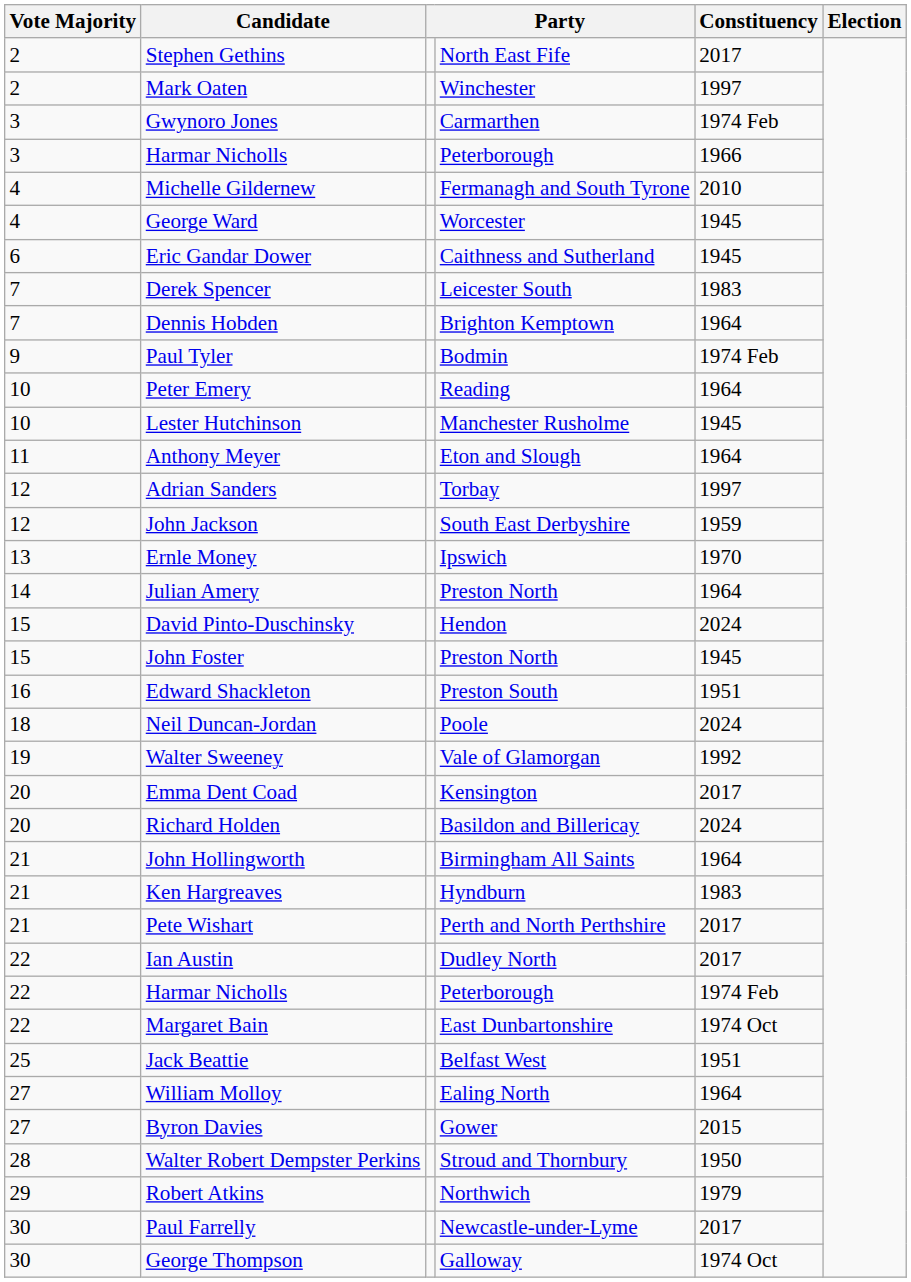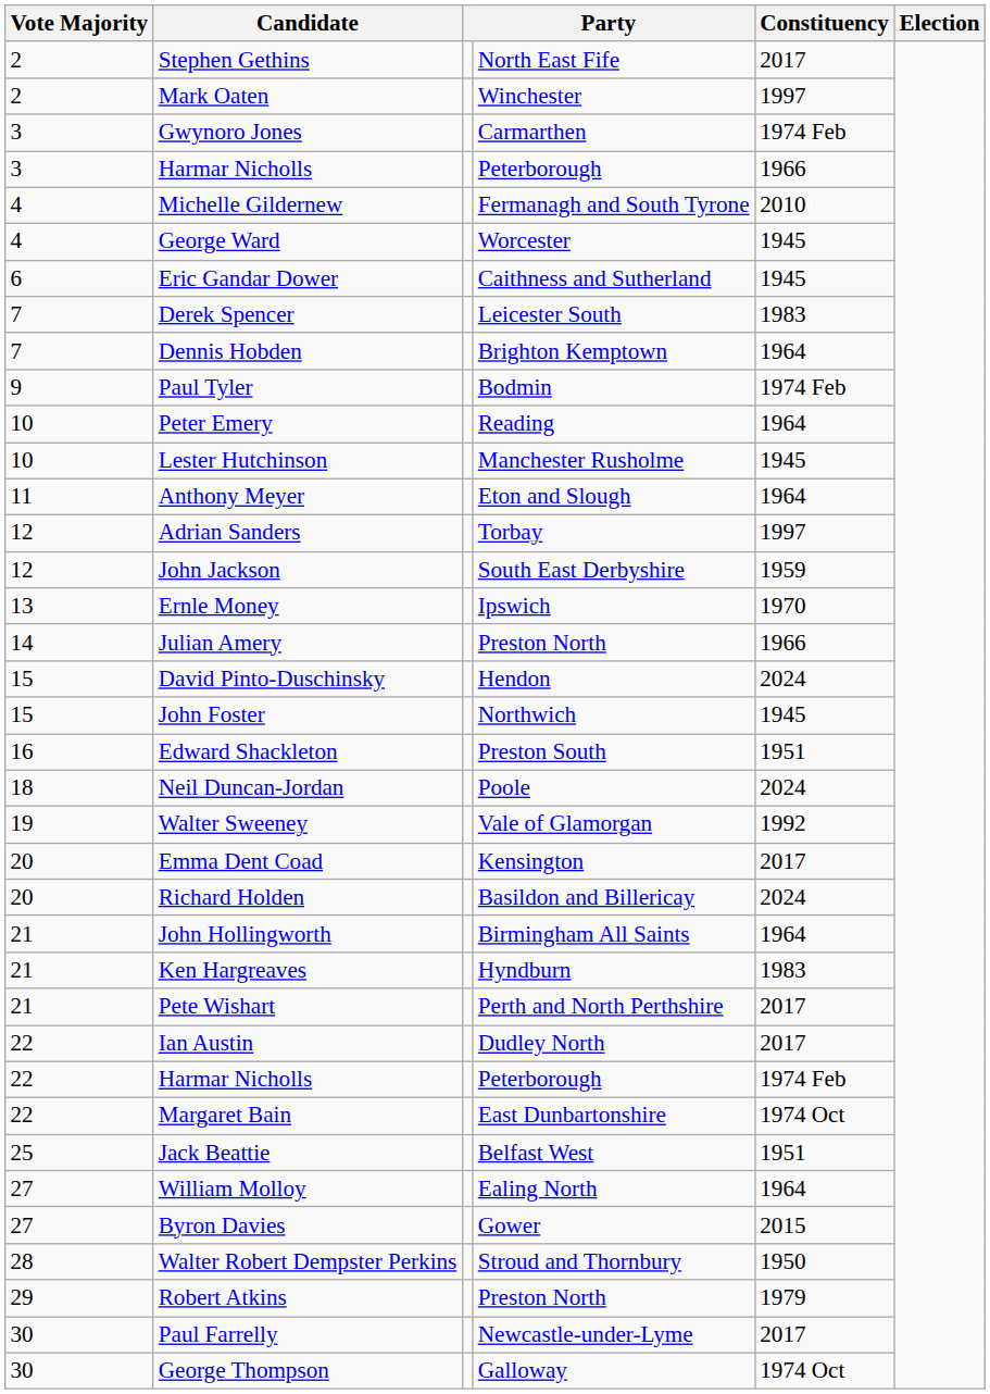 <table class="wikitable sortable">
 <tr>
 <th>Vote Majority</th>
 <th>Candidate</th>
 <th colspan="2">Party</th>
 <th>Constituency</th>
 <th>Election</th>
 </tr>
 <tr>
 <td>2</td>
 <td rowspan="1" scope="row" style="text-align: left;"><a href='#'>Stephen Gethins</a></td>
 <td></td>
 <td rowspan="1"><a href='#'>North East Fife</a></td>
 <td>2017</td>
 </tr>
 <tr>
 <td>2</td>
 <td><a href='#'>Mark Oaten</a></td>
 <td></td>
 <td rowspan="1" scope="row" style="text-align: left;"><a href='#'>Winchester</a></td>
 <td rowspan="1" scope="row" style="text-align: left;">1997</td>
 </tr>
 <tr>
 <td>3</td>
 <td><a href='#'>Gwynoro Jones</a></td>
 <td></td>
 <td rowspan="1" scope="row" style="text-align: left;"><a href='#'>Carmarthen</a></td>
 <td rowspan="1" scope="row" style="text-align: left;">1974 Feb</td>
 </tr>
 <tr>
 <td>3</td>
 <td><a href='#'>Harmar Nicholls</a></td>
 <td></td>
 <td rowspan="1"><a href='#'>Peterborough</a></td>
 <td>1966</td>
 </tr>
 <tr>
 <td>4</td>
 <td><a href='#'>Michelle Gildernew</a></td>
 <td></td>
 <td rowspan="1"><a href='#'>Fermanagh and South Tyrone</a></td>
 <td>2010</td>
 </tr>
 <tr>
 <td>4</td>
 <td><a href='#'>George Ward</a></td>
 <td></td>
 <td rowspan="1"><a href='#'>Worcester</a></td>
 <td>1945</td>
 </tr>
 <tr>
 <td>6</td>
 <td><a href='#'>Eric Gandar Dower</a></td>
 <td></td>
 <td><a href='#'>Caithness and Sutherland</a></td>
 <td>1945</td>
 </tr>
 <tr>
 <td>7</td>
 <td><a href='#'>Derek Spencer</a></td>
 <td></td>
 <td rowspan="1"><a href='#'>Leicester South</a></td>
 <td>1983</td>
 </tr>
 <tr>
 <td>7</td>
 <td><a href='#'>Dennis Hobden</a></td>
 <td></td>
 <td rowspan="1"><a href='#'>Brighton Kemptown</a></td>
 <td>1964</td>
 </tr>
 <tr>
 <td>9</td>
 <td><a href='#'>Paul Tyler</a></td>
 <td></td>
 <td rowspan="1"><a href='#'>Bodmin</a></td>
 <td>1974 Feb</td>
 </tr>
 <tr>
 <td>10</td>
 <td><a href='#'>Peter Emery</a></td>
 <td></td>
 <td rowspan="1"><a href='#'>Reading</a></td>
 <td>1964</td>
 </tr>
 <tr>
 <td>10</td>
 <td><a href='#'>Lester Hutchinson</a></td>
 <td></td>
 <td rowspan="1"><a href='#'>Manchester Rusholme</a></td>
 <td>1945</td>
 </tr>
 <tr>
 <td>11</td>
 <td><a href='#'>Anthony Meyer</a></td>
 <td></td>
 <td rowspan="1"><a href='#'>Eton and Slough</a></td>
 <td>1964</td>
 </tr>
 <tr>
 <td>12</td>
 <td><a href='#'>Adrian Sanders</a></td>
 <td></td>
 <td rowspan="1"><a href='#'>Torbay</a></td>
 <td>1997</td>
 </tr>
 <tr>
 <td>12</td>
 <td><a href='#'>John Jackson</a></td>
 <td></td>
 <td rowspan="1"><a href='#'>South East Derbyshire</a></td>
 <td>1959</td>
 </tr>
 <tr>
 <td>13</td>
 <td><a href='#'>Ernle Money</a></td>
 <td></td>
 <td rowspan="1"><a href='#'>Ipswich</a></td>
 <td>1970</td>
 </tr>
 <tr>
 <td>14</td>
 <td><a href='#'>Julian Amery</a></td>
 <td></td>
 <td rowspan="1"><a href='#'>Preston North</a></td>
-<td>1964</td>
+<td>1966</td>
 </tr>
 <tr>
 <td>15</td>
 <td><a href='#'>David Pinto-Duschinsky</a></td>
 <td></td>
 <td rowspan="1"><a href='#'>Hendon</a></td>
 <td>2024</td>
 </tr>
 <tr>
 <td>15</td>
 <td><a href='#'>John Foster</a></td>
 <td></td>
-<td rowspan="1"><a href='#'>Preston North</a></td>
+<td rowspan="1"><a href='#'>Northwich</a></td>
 <td>1945</td>
 </tr>
 <tr>
 <td>16</td>
 <td><a href='#'>Edward Shackleton</a></td>
 <td></td>
 <td rowspan="1"><a href='#'>Preston South</a></td>
 <td>1951</td>
 </tr>
 <tr>
 <td>18</td>
 <td><a href='#'>Neil Duncan-Jordan</a></td>
 <td></td>
 <td rowspan="1"><a href='#'>Poole</a></td>
 <td>2024</td>
 </tr>
 <tr>
 <td>19</td>
 <td><a href='#'>Walter Sweeney</a></td>
 <td></td>
 <td rowspan="1"><a href='#'>Vale of Glamorgan</a></td>
 <td>1992</td>
 </tr>
 <tr>
 <td>20</td>
 <td><a href='#'>Emma Dent Coad</a></td>
 <td></td>
 <td rowspan="1"><a href='#'>Kensington</a></td>
 <td>2017</td>
 </tr>
 <tr>
 <td>20</td>
 <td><a href='#'>Richard Holden</a></td>
 <td></td>
 <td rowspan="1"><a href='#'>Basildon and Billericay</a></td>
 <td>2024</td>
 </tr>
 <tr>
 <td>21</td>
 <td><a href='#'>John Hollingworth</a></td>
 <td></td>
 <td rowspan="1"><a href='#'>Birmingham All Saints</a></td>
 <td>1964</td>
 </tr>
 <tr>
 <td>21</td>
 <td><a href='#'>Ken Hargreaves</a></td>
 <td></td>
 <td rowspan="1"><a href='#'>Hyndburn</a></td>
 <td>1983</td>
 </tr>
 <tr>
 <td>21</td>
 <td><a href='#'>Pete Wishart</a></td>
 <td></td>
 <td rowspan="1"><a href='#'>Perth and North Perthshire</a></td>
 <td>2017</td>
 </tr>
 <tr>
 <td>22</td>
 <td><a href='#'>Ian Austin</a></td>
 <td></td>
 <td rowspan="1"><a href='#'>Dudley North</a></td>
 <td>2017</td>
 </tr>
 <tr>
 <td>22</td>
 <td><a href='#'>Harmar Nicholls</a></td>
 <td></td>
 <td rowspan="1"><a href='#'>Peterborough</a></td>
 <td>1974 Feb</td>
 </tr>
 <tr>
 <td>22</td>
 <td><a href='#'>Margaret Bain</a></td>
 <td></td>
 <td rowspan="1"><a href='#'>East Dunbartonshire</a></td>
 <td>1974 Oct</td>
 </tr>
 <tr>
 <td>25</td>
 <td><a href='#'>Jack Beattie</a></td>
 <td></td>
 <td><a href='#'>Belfast West</a></td>
 <td>1951</td>
 </tr>
 <tr>
 <td>27</td>
 <td><a href='#'>William Molloy</a></td>
 <td></td>
 <td rowspan="1"><a href='#'>Ealing North</a></td>
 <td>1964</td>
 </tr>
 <tr>
 <td>27</td>
 <td><a href='#'>Byron Davies</a></td>
 <td></td>
 <td rowspan="1"><a href='#'>Gower</a></td>
 <td>2015</td>
 </tr>
 <tr>
 <td>28</td>
 <td><a href='#'>Walter Robert Dempster Perkins</a></td>
 <td></td>
 <td rowspan="1"><a href='#'>Stroud and Thornbury</a></td>
 <td>1950</td>
 </tr>
 <tr>
 <td>29</td>
 <td><a href='#'>Robert Atkins</a></td>
 <td></td>
-<td rowspan="1"><a href='#'>Northwich</a></td>
+<td rowspan="1"><a href='#'>Preston North</a></td>
 <td>1979</td>
 </tr>
 <tr>
 <td>30</td>
 <td><a href='#'>Paul Farrelly</a></td>
 <td></td>
 <td rowspan="1"><a href='#'>Newcastle-under-Lyme</a></td>
 <td>2017</td>
 </tr>
 <tr>
 <td>30</td>
 <td><a href='#'>George Thompson</a></td>
 <td></td>
 <td rowspan="1"><a href='#'>Galloway</a></td>
 <td>1974 Oct</td>
 </tr>
 </table>
